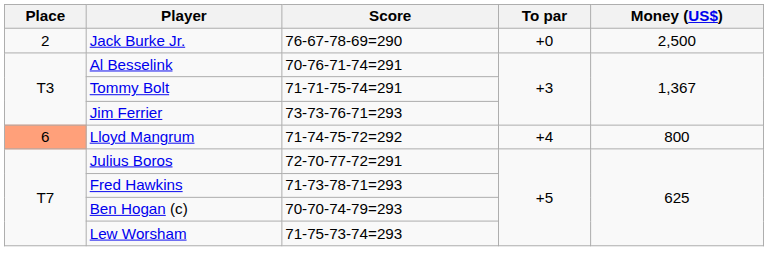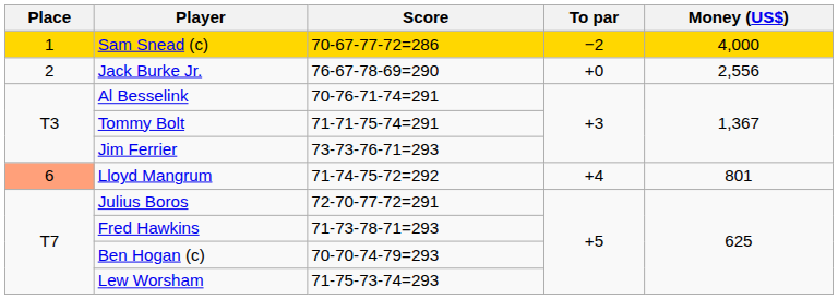 <table class="wikitable" style="width:50em;margin-bottom:0;">
 <tr>
 <th>Place</th>
 <th>Player</th>
 <th>Score</th>
 <th>To par</th>
 <th>Money (<a href='#'>US$</a>)</th>
 </tr>
+<tr style="background:gold">
+<td align=center>1</td>
+<td> <a href='#'>Sam Snead</a> (c)</td>
+<td>70-67-77-72=286</td>
+<td align=center>−2</td>
+<td align=center>4,000</td>
+</tr>
 <tr>
 <td align=center>2</td>
 <td> <a href='#'>Jack Burke Jr.</a></td>
 <td>76-67-78-69=290</td>
 <td align=center>+0</td>
-<td align=center>2,500</td>
+<td align=center>2,556</td>
 </tr>
 <tr>
 <td rowspan=3 align=center>T3</td>
 <td> <a href='#'>Al Besselink</a></td>
 <td>70-76-71-74=291</td>
 <td rowspan=3 align=center>+3</td>
 <td rowspan=3 align=center>1,367</td>
 </tr>
 <tr>
 <td> <a href='#'>Tommy Bolt</a></td>
 <td>71-71-75-74=291</td>
 </tr>
 <tr>
 <td> <a href='#'>Jim Ferrier</a></td>
 <td>73-73-76-71=293</td>
 </tr>
 <tr>
 <td align=center style="background: lightsalmon;">6</td>
 <td> <a href='#'>Lloyd Mangrum</a></td>
 <td>71-74-75-72=292</td>
 <td align=center>+4</td>
-<td align=center>800</td>
+<td align=center>801</td>
 </tr>
 <tr>
 <td rowspan=4 align=center>T7</td>
 <td> <a href='#'>Julius Boros</a></td>
 <td>72-70-77-72=291</td>
 <td rowspan=4 align=center>+5</td>
 <td rowspan=4 align=center>625</td>
 </tr>
 <tr>
 <td> <a href='#'>Fred Hawkins</a></td>
 <td>71-73-78-71=293</td>
 </tr>
 <tr>
 <td> <a href='#'>Ben Hogan</a> (c)</td>
 <td>70-70-74-79=293</td>
 </tr>
 <tr>
 <td> <a href='#'>Lew Worsham</a></td>
 <td>71-75-73-74=293</td>
 </tr>
 </table>
